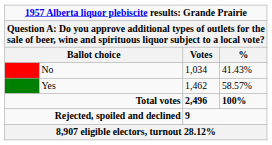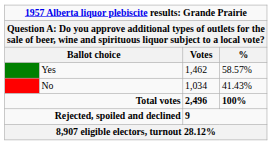 <table class="wikitable" align=right>
 <tr>
 <td colspan=4 align=center><strong><a href='#'>1957 Alberta liquor plebiscite</a> results: Grande Prairie</strong></td>
 </tr>
 <tr>
 <th colspan=4>Question A: Do you approve additional types of outlets for the<br> sale of beer, wine and spirituous liquor subject to a local vote?</th>
 </tr>
 <tr>
 <th colspan=2>Ballot choice</th>
 <th>Votes</th>
 <th>%</th>
 </tr>
 <tr>
+<td bgcolor=green></td>
+<td>Yes</td>
+<td>1,462</td>
+<td>58.57%</td>
+</tr>
+<tr>
 <td bgcolor=red></td>
 <td>No</td>
 <td>1,034</td>
 <td>41.43%</td>
-</tr>
-<tr>
-<td bgcolor=green></td>
-<td>Yes</td>
-<td>1,462</td>
-<td>58.57%</td>
 </tr>
 <tr>
 <td align=right colspan=2><strong>Total votes</strong></td>
 <td><strong>2,496</strong></td>
 <td><strong>100%</strong></td>
 </tr>
 <tr>
 <td align=right colspan=2><strong>Rejected, spoiled and declined</strong></td>
 <td colspan=2><strong>9</strong></td>
 </tr>
 <tr>
 <th colspan=4>8,907 eligible electors, turnout 28.12%</th>
 </tr>
 </table>
